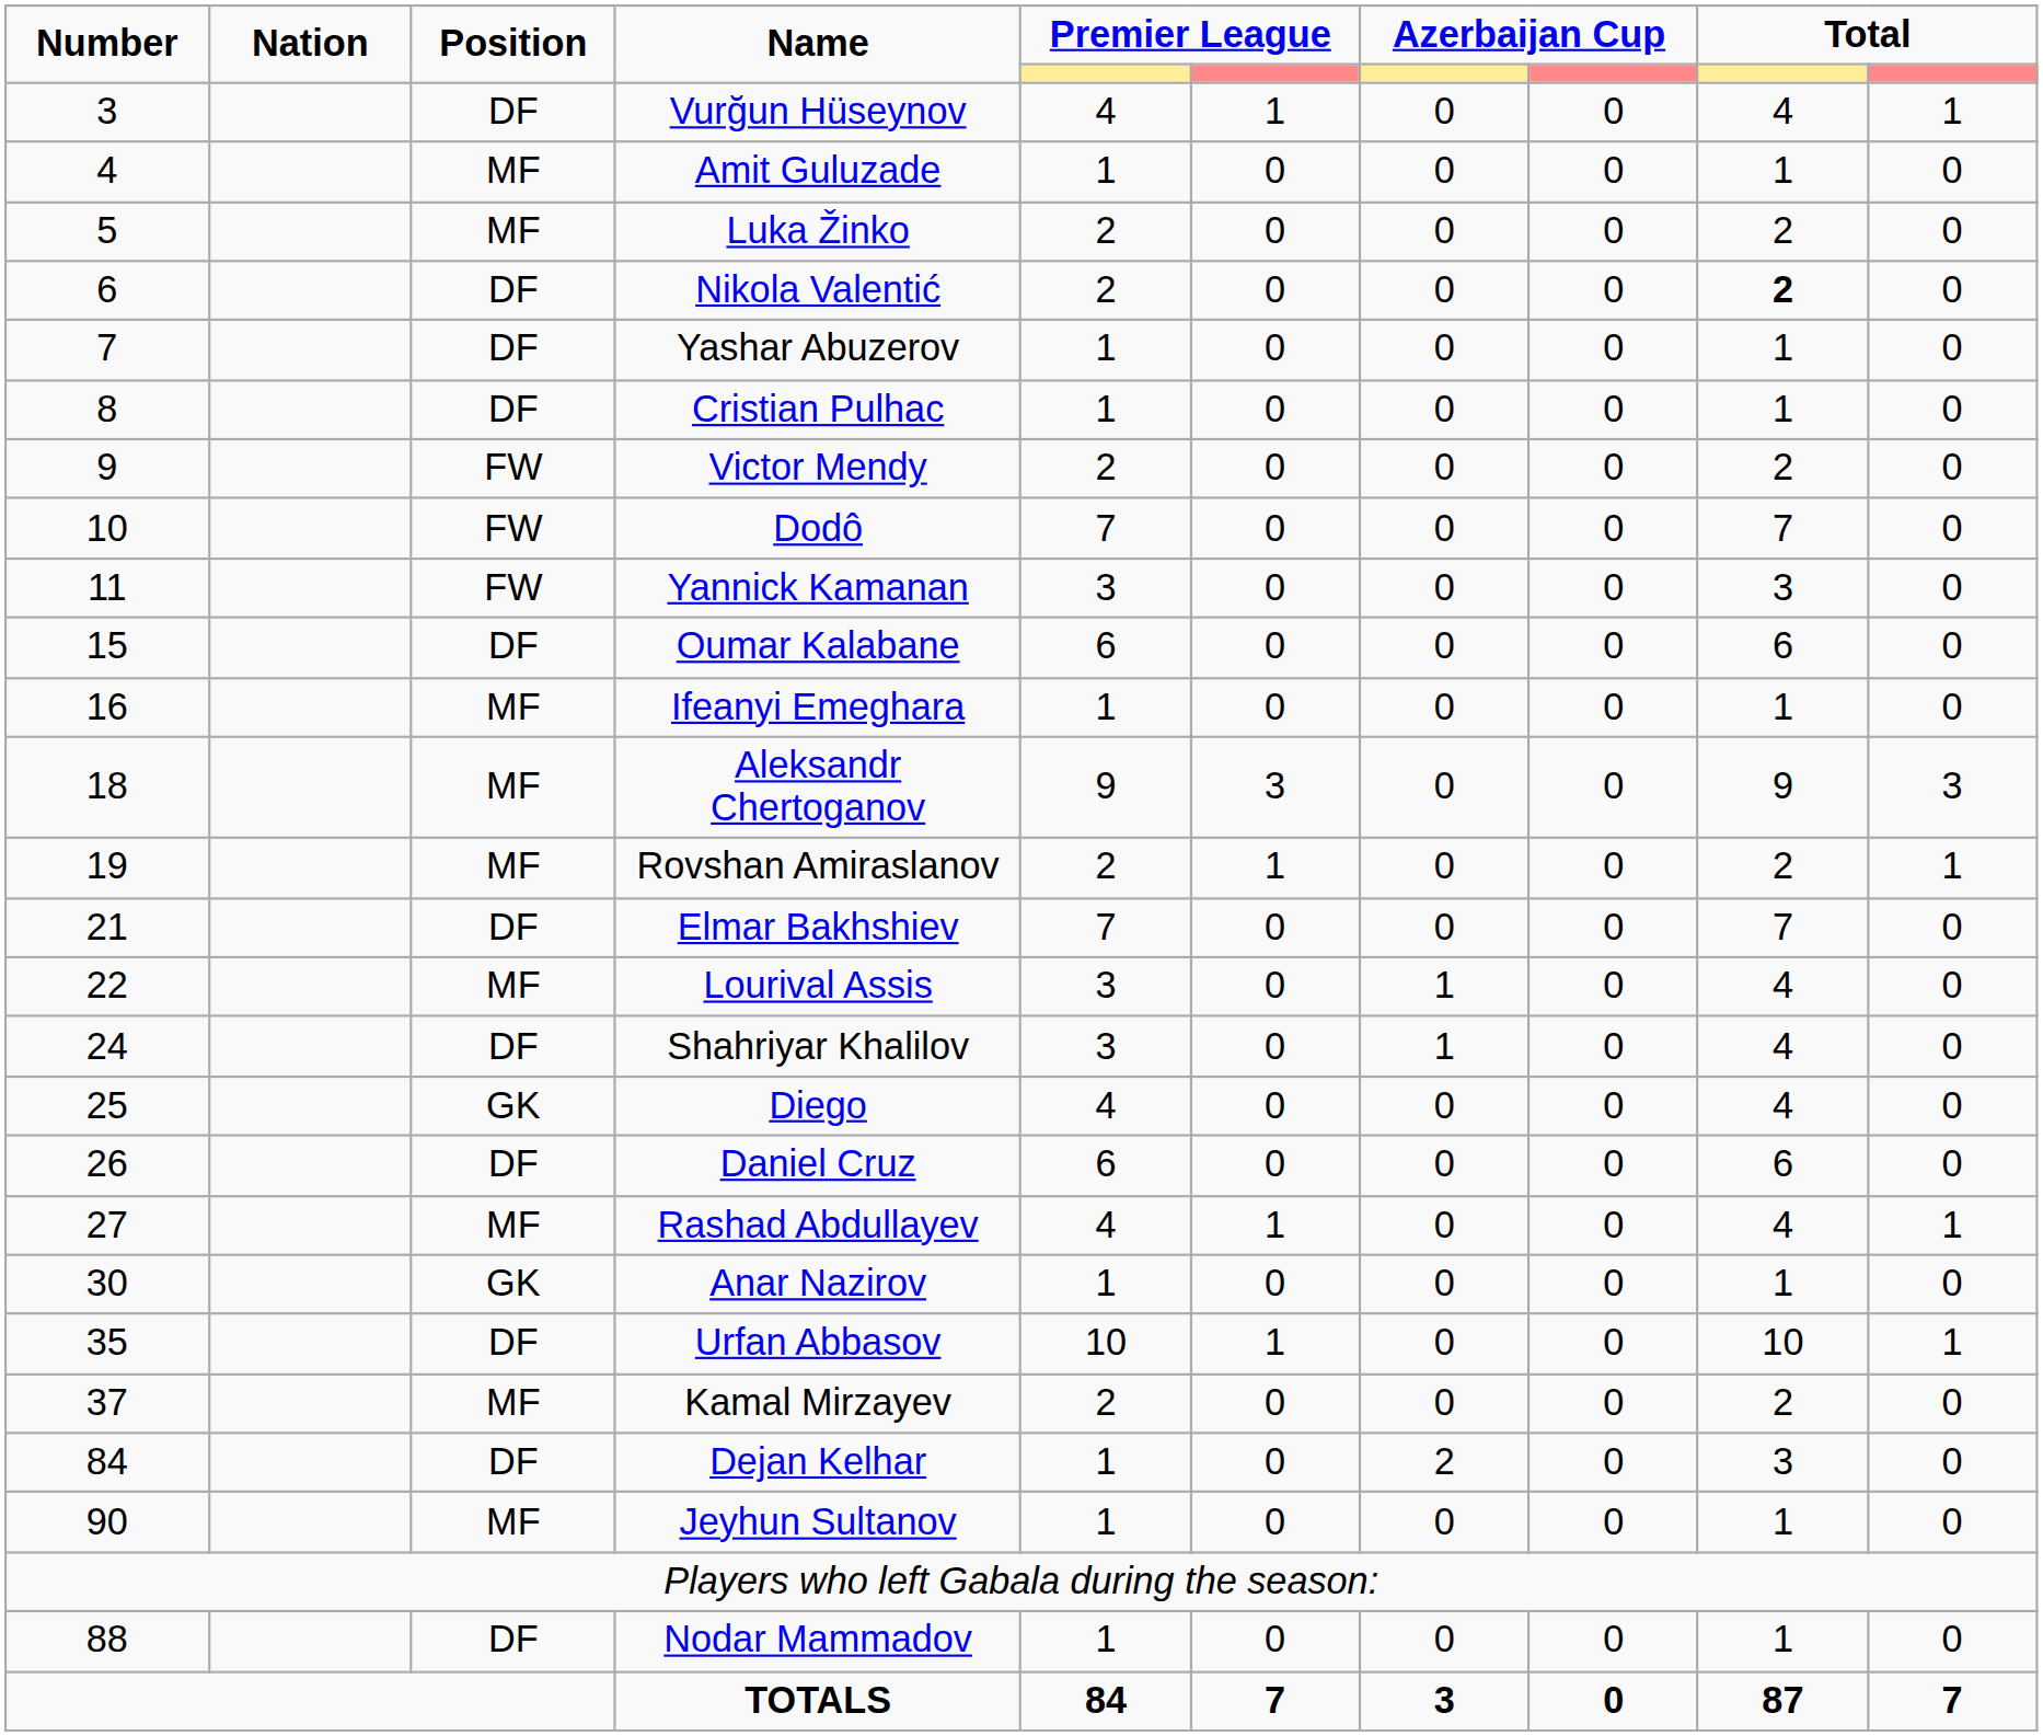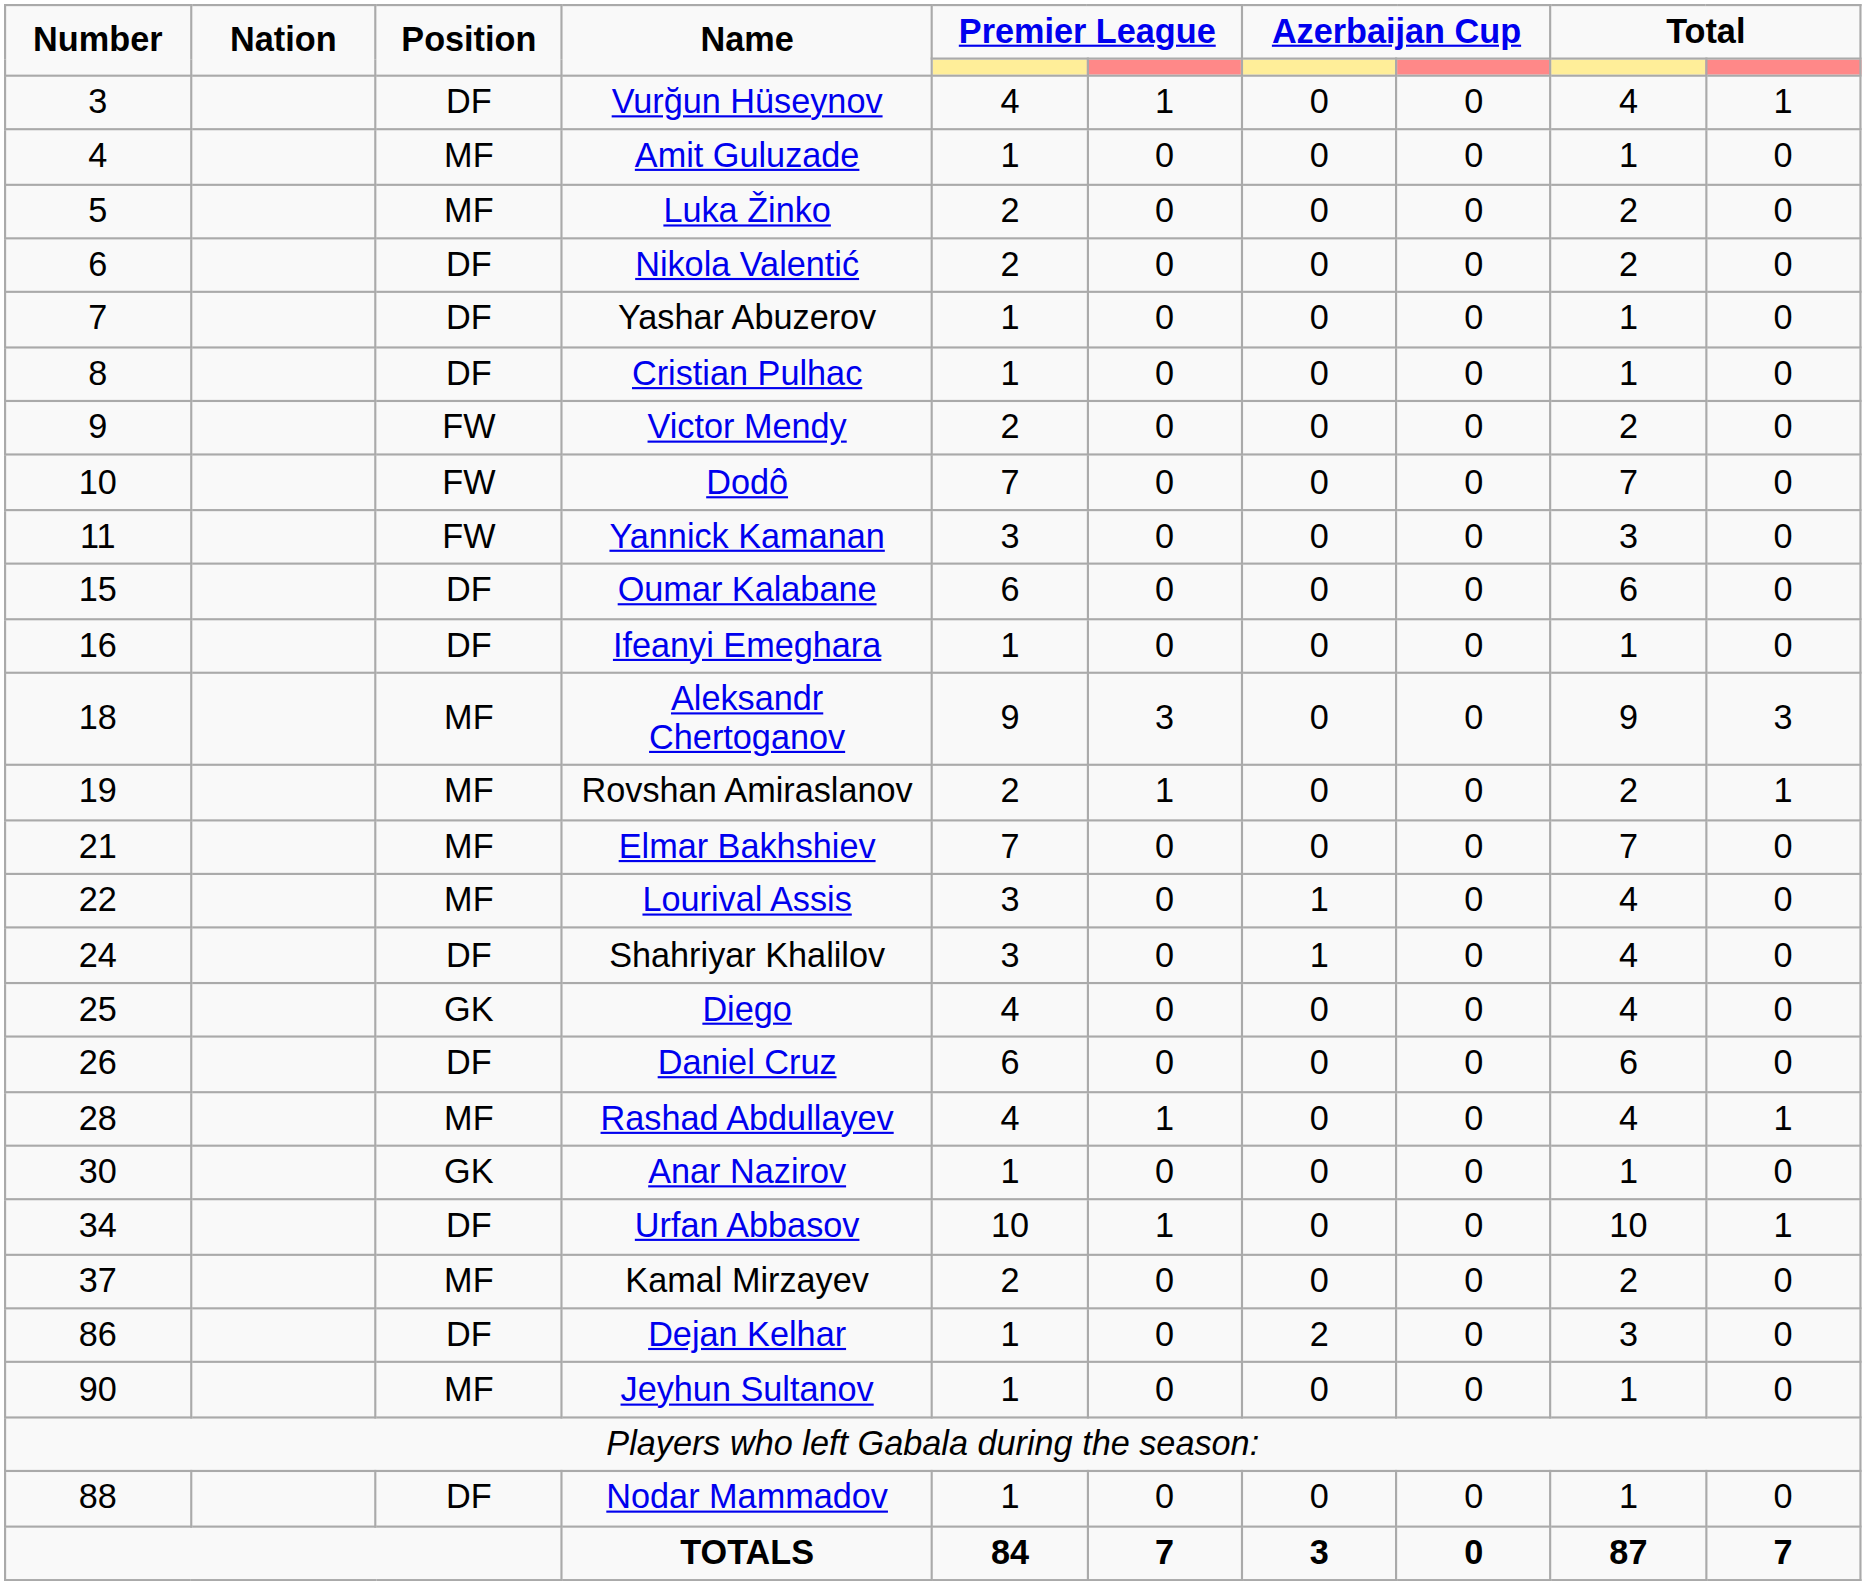 <table class="wikitable" style="text-align:center;">
 <tr>
 <td rowspan="2"  style="width:10%; text-align:center;"><strong>Number</strong></td>
 <td rowspan="2"  style="width:10%; text-align:center;"><strong>Nation</strong></td>
 <td rowspan="2"  style="width:10%; text-align:center;"><strong>Position</strong></td>
 <td rowspan="2"  style="width:20%; text-align:center;"><strong>Name</strong></td>
 <td colspan="2" style="text-align:center;"><strong><a href='#'>Premier League</a></strong></td>
 <td colspan="2" style="text-align:center;"><strong><a href='#'>Azerbaijan Cup</a></strong></td>
 <td colspan="2" style="text-align:center;"><strong>Total</strong></td>
 </tr>
 <tr>
 <th style="width:60px; background:#fe9;"></th>
 <th style="width:60px; background:#ff8888;"></th>
 <th style="width:60px; background:#fe9;"></th>
 <th style="width:60px; background:#ff8888;"></th>
 <th style="width:60px; background:#fe9;"></th>
 <th style="width:60px; background:#ff8888;"></th>
 </tr>
 <tr>
 <td>3</td>
 <td></td>
 <td>DF</td>
 <td><a href='#'>Vurğun Hüseynov</a></td>
 <td>4</td>
 <td>1</td>
 <td>0</td>
 <td>0</td>
 <td>4</td>
 <td>1</td>
 </tr>
 <tr>
 <td>4</td>
 <td></td>
 <td>MF</td>
 <td><a href='#'>Amit Guluzade</a></td>
 <td>1</td>
 <td>0</td>
 <td>0</td>
 <td>0</td>
 <td>1</td>
 <td>0</td>
 </tr>
 <tr>
 <td>5</td>
 <td></td>
 <td>MF</td>
 <td><a href='#'>Luka Žinko</a></td>
 <td>2</td>
 <td>0</td>
 <td>0</td>
 <td>0</td>
 <td>2</td>
 <td>0</td>
 </tr>
 <tr>
 <td>6</td>
 <td></td>
 <td>DF</td>
 <td><a href='#'>Nikola Valentić</a></td>
 <td>2</td>
 <td>0</td>
 <td>0</td>
 <td>0</td>
-<td><strong>2</strong></td>
+<td>2</td>
 <td>0</td>
 </tr>
 <tr>
 <td>7</td>
 <td></td>
 <td>DF</td>
 <td>Yashar Abuzerov</td>
 <td>1</td>
 <td>0</td>
 <td>0</td>
 <td>0</td>
 <td>1</td>
 <td>0</td>
 </tr>
 <tr>
 <td>8</td>
 <td></td>
 <td>DF</td>
 <td><a href='#'>Cristian Pulhac</a></td>
 <td>1</td>
 <td>0</td>
 <td>0</td>
 <td>0</td>
 <td>1</td>
 <td>0</td>
 </tr>
 <tr>
 <td>9</td>
 <td></td>
 <td>FW</td>
 <td><a href='#'>Victor Mendy</a></td>
 <td>2</td>
 <td>0</td>
 <td>0</td>
 <td>0</td>
 <td>2</td>
 <td>0</td>
 </tr>
 <tr>
 <td>10</td>
 <td></td>
 <td>FW</td>
 <td><a href='#'>Dodô</a></td>
 <td>7</td>
 <td>0</td>
 <td>0</td>
 <td>0</td>
 <td>7</td>
 <td>0</td>
 </tr>
 <tr>
 <td>11</td>
 <td></td>
 <td>FW</td>
 <td><a href='#'>Yannick Kamanan</a></td>
 <td>3</td>
 <td>0</td>
 <td>0</td>
 <td>0</td>
 <td>3</td>
 <td>0</td>
 </tr>
 <tr>
 <td>15</td>
 <td></td>
 <td>DF</td>
 <td><a href='#'>Oumar Kalabane</a></td>
 <td>6</td>
 <td>0</td>
 <td>0</td>
 <td>0</td>
 <td>6</td>
 <td>0</td>
 </tr>
 <tr>
 <td>16</td>
 <td></td>
-<td>MF</td>
+<td>DF</td>
 <td><a href='#'>Ifeanyi Emeghara</a></td>
 <td>1</td>
 <td>0</td>
 <td>0</td>
 <td>0</td>
 <td>1</td>
 <td>0</td>
 </tr>
 <tr>
 <td>18</td>
 <td></td>
 <td>MF</td>
 <td><a href='#'>Aleksandr Chertoganov</a></td>
 <td>9</td>
 <td>3</td>
 <td>0</td>
 <td>0</td>
 <td>9</td>
 <td>3</td>
 </tr>
 <tr>
 <td>19</td>
 <td></td>
 <td>MF</td>
 <td>Rovshan Amiraslanov</td>
 <td>2</td>
 <td>1</td>
 <td>0</td>
 <td>0</td>
 <td>2</td>
 <td>1</td>
 </tr>
 <tr>
 <td>21</td>
 <td></td>
-<td>DF</td>
+<td>MF</td>
 <td><a href='#'>Elmar Bakhshiev</a></td>
 <td>7</td>
 <td>0</td>
 <td>0</td>
 <td>0</td>
 <td>7</td>
 <td>0</td>
 </tr>
 <tr>
 <td>22</td>
 <td></td>
 <td>MF</td>
 <td><a href='#'>Lourival Assis</a></td>
 <td>3</td>
 <td>0</td>
 <td>1</td>
 <td>0</td>
 <td>4</td>
 <td>0</td>
 </tr>
 <tr>
 <td>24</td>
 <td></td>
 <td>DF</td>
 <td>Shahriyar Khalilov</td>
 <td>3</td>
 <td>0</td>
 <td>1</td>
 <td>0</td>
 <td>4</td>
 <td>0</td>
 </tr>
 <tr>
 <td>25</td>
 <td></td>
 <td>GK</td>
 <td><a href='#'>Diego</a></td>
 <td>4</td>
 <td>0</td>
 <td>0</td>
 <td>0</td>
 <td>4</td>
 <td>0</td>
 </tr>
 <tr>
 <td>26</td>
 <td></td>
 <td>DF</td>
 <td><a href='#'>Daniel Cruz</a></td>
 <td>6</td>
 <td>0</td>
 <td>0</td>
 <td>0</td>
 <td>6</td>
 <td>0</td>
 </tr>
 <tr>
-<td>27</td>
+<td>28</td>
 <td></td>
 <td>MF</td>
 <td><a href='#'>Rashad Abdullayev</a></td>
 <td>4</td>
 <td>1</td>
 <td>0</td>
 <td>0</td>
 <td>4</td>
 <td>1</td>
 </tr>
 <tr>
 <td>30</td>
 <td></td>
 <td>GK</td>
 <td><a href='#'>Anar Nazirov</a></td>
 <td>1</td>
 <td>0</td>
 <td>0</td>
 <td>0</td>
 <td>1</td>
 <td>0</td>
 </tr>
 <tr>
-<td>35</td>
+<td>34</td>
 <td></td>
 <td>DF</td>
 <td><a href='#'>Urfan Abbasov</a></td>
 <td>10</td>
 <td>1</td>
 <td>0</td>
 <td>0</td>
 <td>10</td>
 <td>1</td>
 </tr>
 <tr>
 <td>37</td>
 <td></td>
 <td>MF</td>
 <td>Kamal Mirzayev</td>
 <td>2</td>
 <td>0</td>
 <td>0</td>
 <td>0</td>
 <td>2</td>
 <td>0</td>
 </tr>
 <tr>
-<td>84</td>
+<td>86</td>
 <td></td>
 <td>DF</td>
 <td><a href='#'>Dejan Kelhar</a></td>
 <td>1</td>
 <td>0</td>
 <td>2</td>
 <td>0</td>
 <td>3</td>
 <td>0</td>
 </tr>
 <tr>
 <td>90</td>
 <td></td>
 <td>MF</td>
 <td><a href='#'>Jeyhun Sultanov</a></td>
 <td>1</td>
 <td>0</td>
 <td>0</td>
 <td>0</td>
 <td>1</td>
 <td>0</td>
 </tr>
 <tr>
 <td colspan="14"><em>Players who left Gabala during the season:</em></td>
 </tr>
 <tr>
 <td>88</td>
 <td></td>
 <td>DF</td>
 <td><a href='#'>Nodar Mammadov</a></td>
 <td>1</td>
 <td>0</td>
 <td>0</td>
 <td>0</td>
 <td>1</td>
 <td>0</td>
 </tr>
 <tr>
 <td colspan="3"></td>
 <td><strong>TOTALS</strong></td>
 <td><strong>84</strong></td>
 <td><strong>7</strong></td>
 <td><strong>3</strong></td>
 <td><strong>0</strong></td>
 <td><strong>87</strong></td>
 <td><strong>7</strong></td>
 </tr>
 </table>
